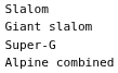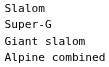 <table>
 <tr>
 <td>Slalom</td>
+<td></td>
+<td></td>
+<td></td>
+</tr>
+<tr>
+<td>Super-G</td>
 <td></td>
 <td></td>
 <td></td>
 </tr>
 <tr>
 <td>Giant slalom</td>
 <td></td>
 <td></td>
 <td></td>
 </tr>
 <tr>
-<td>Super-G</td>
-<td></td>
-<td></td>
-<td></td>
-</tr>
-<tr>
 <td>Alpine combined</td>
 <td></td>
 <td></td>
 <td></td>
 </tr>
 </table>
